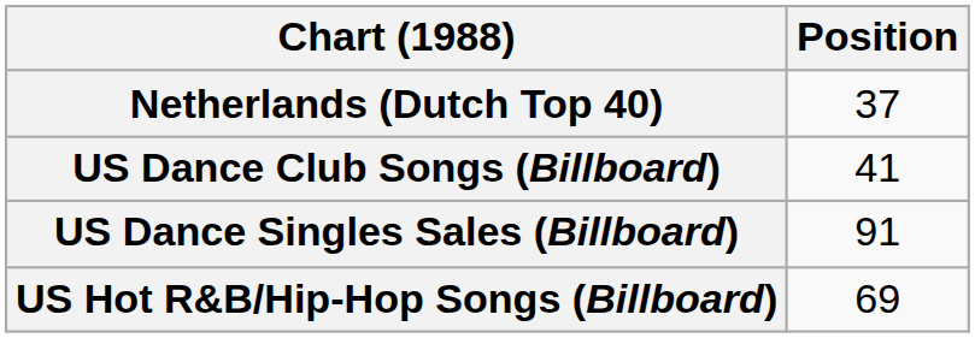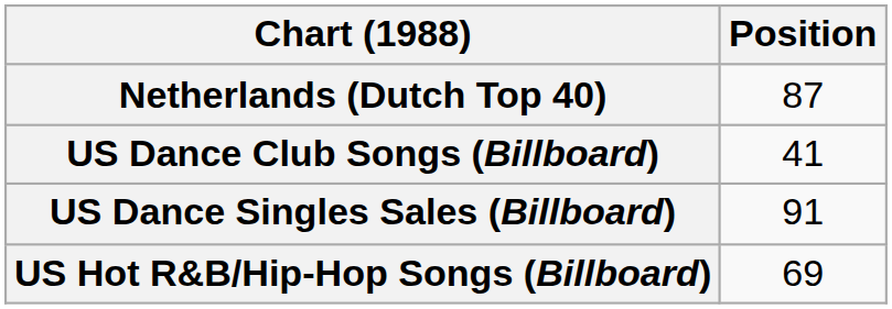 <table class="wikitable sortable plainrowheaders" style="text-align:center">
 <tr>
 <th scope="col">Chart (1988)</th>
 <th scope="col">Position</th>
 </tr>
 <tr>
 <th scope="row">Netherlands (Dutch Top 40)</th>
-<td>37</td>
+<td>87</td>
 </tr>
 <tr>
 <th scope="row">US Dance Club Songs (<em>Billboard</em>)</th>
 <td>41</td>
 </tr>
 <tr>
 <th scope="row">US Dance Singles Sales (<em>Billboard</em>)</th>
 <td>91</td>
 </tr>
 <tr>
 <th scope="row">US Hot R&B/Hip-Hop Songs (<em>Billboard</em>)</th>
 <td>69</td>
 </tr>
 </table>
